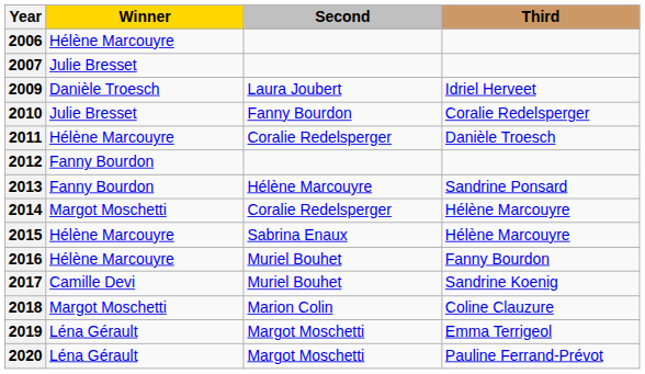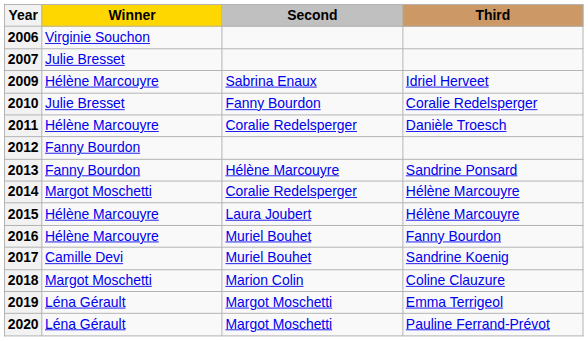 <table class="wikitable sortable">
 <tr>
 <th>Year</th>
 <th scope=col colspan=1 style="width:200px; background: gold;">Winner</th>
 <th scope=col colspan=1 style="width:200px; background: silver;">Second</th>
 <th scope=col colspan=1 style="width:200px; background: #cc9966;">Third</th>
 </tr>
 <tr>
 <th>2006</th>
-<td><a href='#'>Hélène Marcouyre</a></td>
+<td><a href='#'>Virginie Souchon</a></td>
 <td></td>
 <td></td>
 </tr>
 <tr>
 <th>2007</th>
 <td><a href='#'>Julie Bresset</a></td>
 <td></td>
 <td></td>
 </tr>
 <tr>
 <th>2009</th>
-<td><a href='#'>Danièle Troesch</a></td>
-<td><a href='#'>Laura Joubert</a></td>
+<td><a href='#'>Hélène Marcouyre</a></td>
+<td><a href='#'>Sabrina Enaux</a></td>
 <td><a href='#'>Idriel Herveet</a></td>
 </tr>
 <tr>
 <th>2010</th>
 <td><a href='#'>Julie Bresset</a></td>
 <td><a href='#'>Fanny Bourdon</a></td>
 <td><a href='#'>Coralie Redelsperger</a></td>
 </tr>
 <tr>
 <th>2011</th>
 <td><a href='#'>Hélène Marcouyre</a></td>
 <td><a href='#'>Coralie Redelsperger</a></td>
 <td><a href='#'>Danièle Troesch</a></td>
 </tr>
 <tr>
 <th>2012</th>
 <td><a href='#'>Fanny Bourdon</a></td>
 <td></td>
 <td></td>
 </tr>
 <tr>
 <th>2013</th>
 <td><a href='#'>Fanny Bourdon</a></td>
 <td><a href='#'>Hélène Marcouyre</a></td>
 <td><a href='#'>Sandrine Ponsard</a></td>
 </tr>
 <tr>
 <th>2014</th>
 <td><a href='#'>Margot Moschetti</a></td>
 <td><a href='#'>Coralie Redelsperger</a></td>
 <td><a href='#'>Hélène Marcouyre</a></td>
 </tr>
 <tr>
 <th>2015</th>
 <td><a href='#'>Hélène Marcouyre</a></td>
-<td><a href='#'>Sabrina Enaux</a></td>
+<td><a href='#'>Laura Joubert</a></td>
 <td><a href='#'>Hélène Marcouyre</a></td>
 </tr>
 <tr>
 <th>2016</th>
 <td><a href='#'>Hélène Marcouyre</a></td>
 <td><a href='#'>Muriel Bouhet</a></td>
 <td><a href='#'>Fanny Bourdon</a></td>
 </tr>
 <tr>
 <th>2017</th>
 <td><a href='#'>Camille Devi</a></td>
 <td><a href='#'>Muriel Bouhet</a></td>
 <td><a href='#'>Sandrine Koenig</a></td>
 </tr>
 <tr>
 <th>2018</th>
 <td><a href='#'>Margot Moschetti</a></td>
 <td><a href='#'>Marion Colin</a></td>
 <td><a href='#'>Coline Clauzure</a></td>
 </tr>
 <tr>
 <th>2019</th>
 <td><a href='#'>Léna Gérault</a></td>
 <td><a href='#'>Margot Moschetti</a></td>
 <td><a href='#'>Emma Terrigeol</a></td>
 </tr>
 <tr>
 <th>2020</th>
 <td><a href='#'>Léna Gérault</a></td>
 <td><a href='#'>Margot Moschetti</a></td>
 <td><a href='#'>Pauline Ferrand-Prévot</a></td>
 </tr>
 </table>
